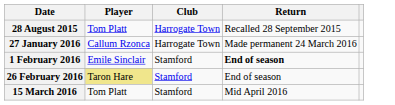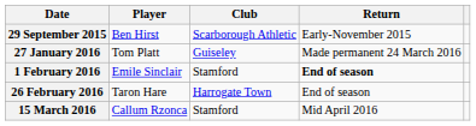 <table class="wikitable plainrowheaders">
 <tr>
 <th scope=col>Date</th>
 <th scope=col>Player</th>
 <th scope=col>Club</th>
 <th scope=col>Return</th>
 <th scope=col class=unsortable></th>
 </tr>
 <tr>
-<th scope=row>28 August 2015</th>
-<td><a href='#'>Tom Platt</a></td>
-<td><a href='#'>Harrogate Town</a></td>
-<td>Recalled 28 September 2015</td>
+<th scope=row>29 September 2015</th>
+<td><a href='#'>Ben Hirst</a></td>
+<td><a href='#'>Scarborough Athletic</a></td>
+<td>Early-November 2015</td>
 <td style="text-align:center;"></td>
 </tr>
 <tr>
 <th scope=row>27 January 2016</th>
-<td><a href='#'>Callum Rzonca</a></td>
-<td>Harrogate Town</td>
+<td>Tom Platt</td>
+<td><a href='#'>Guiseley</a></td>
 <td>Made permanent 24 March 2016</td>
 <td style="text-align:center;"></td>
 </tr>
 <tr>
 <th scope=row>1 February 2016</th>
 <td><a href='#'>Emile Sinclair</a></td>
 <td>Stamford</td>
 <td><strong>End of season</strong></td>
 <td style="text-align:center;"></td>
 </tr>
 <tr>
 <th scope=row>26 February 2016</th>
-<td style="background: khaki;">Taron Hare</td>
-<td><a href='#'>Stamford</a></td>
+<td>Taron Hare</td>
+<td><a href='#'>Harrogate Town</a></td>
 <td>End of season</td>
 <td style="text-align:center;"></td>
 </tr>
 <tr>
 <th scope=row>15 March 2016</th>
-<td>Tom Platt</td>
+<td><a href='#'>Callum Rzonca</a></td>
 <td>Stamford</td>
 <td>Mid April 2016</td>
 <td style="text-align:center;"></td>
 </tr>
 </table>
